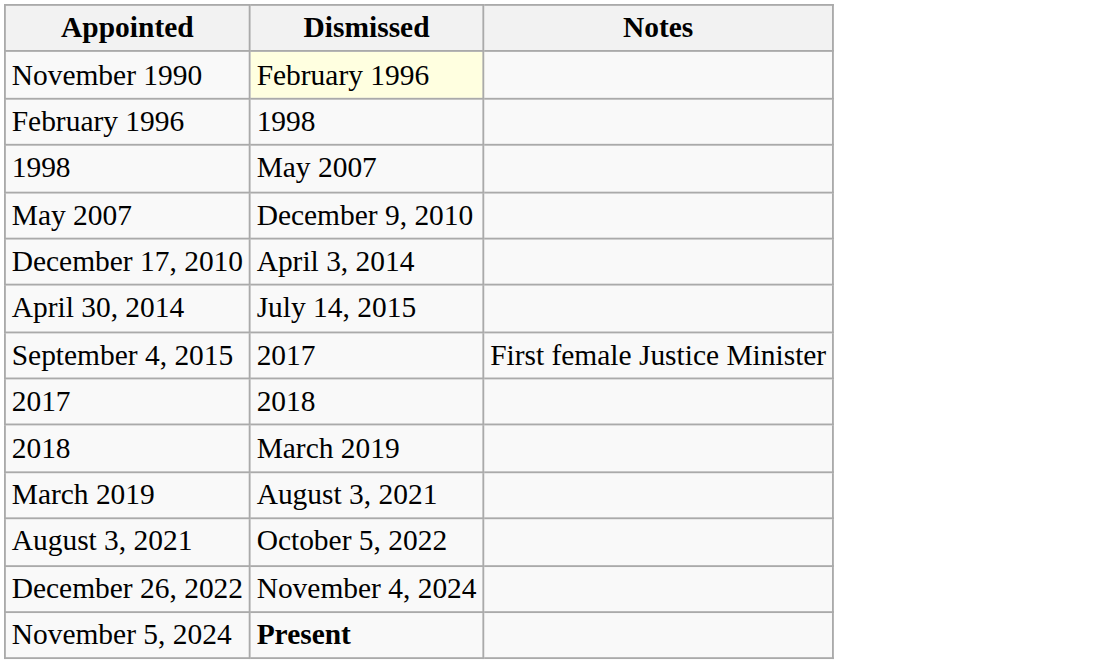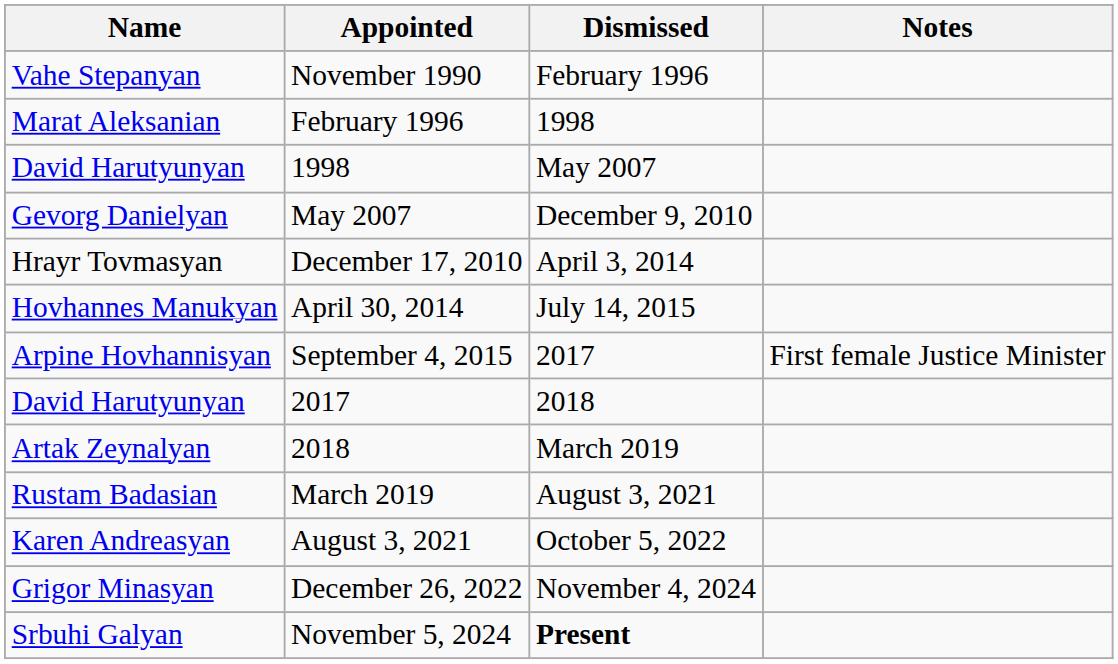 <table class="wikitable">
 <tr>
+<th>Name</th>
 <th>Appointed</th>
 <th>Dismissed</th>
 <th>Notes</th>
 </tr>
 <tr>
+<td><a href='#'>Vahe Stepanyan</a></td>
 <td>November 1990</td>
-<td style="background: lightyellow;">February 1996</td>
+<td>February 1996</td>
 <td></td>
 </tr>
 <tr>
+<td><a href='#'>Marat Aleksanian</a></td>
 <td>February 1996</td>
 <td>1998</td>
 <td></td>
 </tr>
 <tr>
+<td><a href='#'>David Harutyunyan</a></td>
 <td>1998</td>
 <td>May 2007</td>
 <td></td>
 </tr>
 <tr>
+<td><a href='#'>Gevorg Danielyan</a></td>
 <td>May 2007</td>
 <td>December 9, 2010</td>
 <td></td>
 </tr>
 <tr>
+<td>Hrayr Tovmasyan</td>
 <td>December 17, 2010</td>
 <td>April 3, 2014</td>
 <td></td>
 </tr>
 <tr>
+<td><a href='#'>Hovhannes Manukyan</a></td>
 <td>April 30, 2014</td>
 <td>July 14, 2015</td>
 <td></td>
 </tr>
 <tr>
+<td><a href='#'>Arpine Hovhannisyan</a></td>
 <td>September 4, 2015</td>
 <td>2017</td>
 <td>First female Justice Minister</td>
 </tr>
 <tr>
+<td><a href='#'>David Harutyunyan</a></td>
 <td>2017</td>
 <td>2018</td>
 <td></td>
 </tr>
 <tr>
+<td><a href='#'>Artak Zeynalyan</a></td>
 <td>2018</td>
 <td>March 2019</td>
 <td></td>
 </tr>
 <tr>
+<td><a href='#'>Rustam Badasian</a></td>
 <td>March 2019</td>
 <td>August 3, 2021</td>
 <td></td>
 </tr>
 <tr>
+<td><a href='#'>Karen Andreasyan</a></td>
 <td>August 3, 2021</td>
 <td>October 5, 2022</td>
 <td></td>
 </tr>
 <tr>
+<td><a href='#'>Grigor Minasyan</a></td>
 <td>December 26, 2022</td>
 <td>November 4, 2024</td>
 <td></td>
 </tr>
 <tr>
+<td><a href='#'>Srbuhi Galyan</a></td>
 <td>November 5, 2024</td>
 <td><strong>Present</strong></td>
 <td></td>
 </tr>
 </table>
